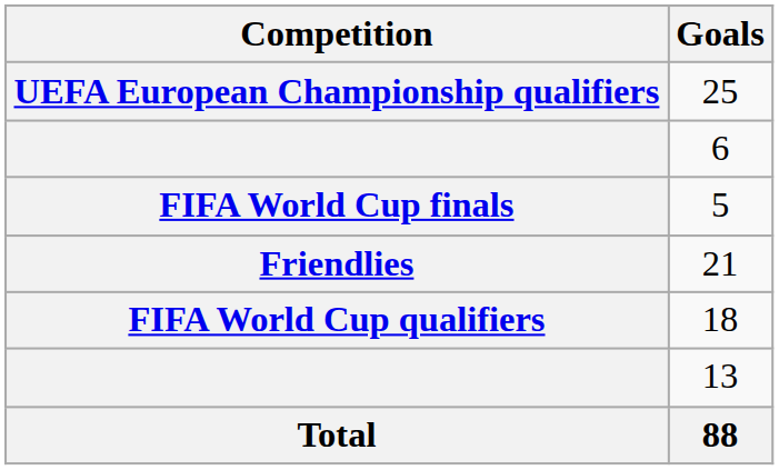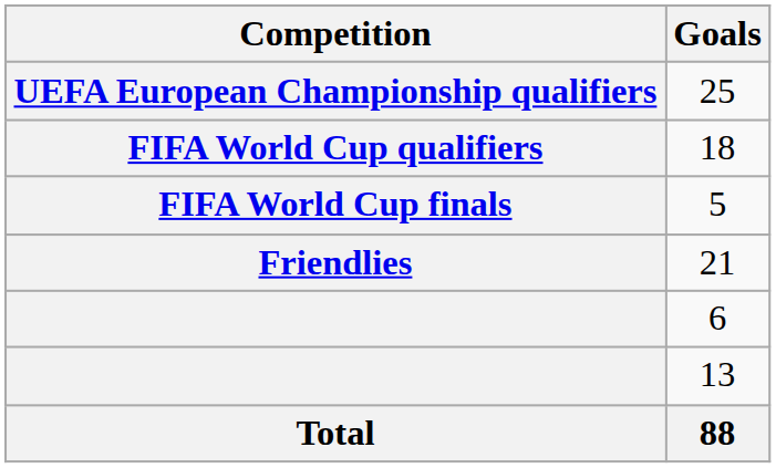 <table class="wikitable sortable plainrowheaders" style="text-align:center">
 <tr>
 <th scope=col>Competition</th>
 <th scope=col>Goals</th>
 </tr>
 <tr>
 <th scope=row><a href='#'>UEFA European Championship qualifiers</a></th>
 <td>25</td>
 </tr>
 <tr>
-<th scope=row><a href='#'></a></th>
-<td>6</td>
+<th scope=row><a href='#'>FIFA World Cup qualifiers</a></th>
+<td>18</td>
 </tr>
 <tr>
 <th scope=row><a href='#'>FIFA World Cup finals</a></th>
 <td>5</td>
 </tr>
 <tr>
 <th scope=row><a href='#'>Friendlies</a></th>
 <td>21</td>
 </tr>
 <tr>
-<th scope=row><a href='#'>FIFA World Cup qualifiers</a></th>
-<td>18</td>
+<th scope=row><a href='#'></a></th>
+<td>6</td>
 </tr>
 <tr>
 <th scope=row><a href='#'></a></th>
 <td>13</td>
 </tr>
 <tr class=sortbottom>
 <th scope=row><strong>Total</strong></th>
 <th>88</th>
 </tr>
 </table>
